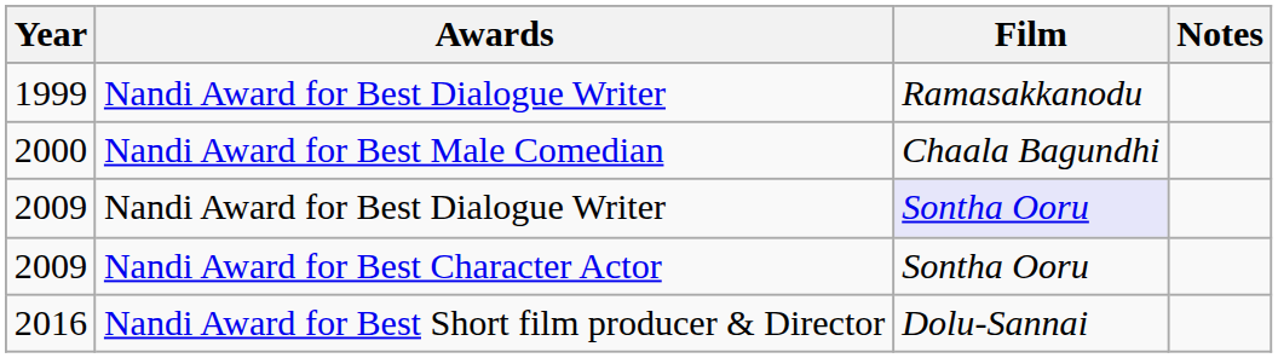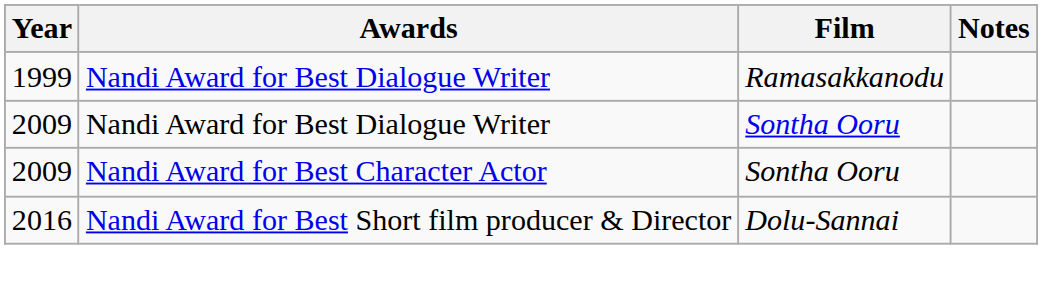 <table class="wikitable sortable">
 <tr>
 <th>Year</th>
 <th>Awards</th>
 <th>Film</th>
 <th>Notes</th>
 </tr>
 <tr>
 <td>1999</td>
 <td><a href='#'>Nandi Award for Best Dialogue Writer</a></td>
 <td><em>Ramasakkanodu</em></td>
 <td></td>
 </tr>
 <tr>
-<td>2000</td>
-<td><a href='#'>Nandi Award for Best Male Comedian</a></td>
-<td><em>Chaala Bagundhi</em></td>
-<td></td>
-</tr>
-<tr>
 <td>2009</td>
 <td>Nandi Award for Best Dialogue Writer</td>
-<td style="background: lavender;"><em><a href='#'>Sontha Ooru</a></em></td>
+<td><em><a href='#'>Sontha Ooru</a></em></td>
 <td></td>
 </tr>
 <tr>
 <td>2009</td>
 <td><a href='#'>Nandi Award for Best Character Actor</a></td>
 <td><em>Sontha Ooru</em></td>
 <td></td>
 </tr>
 <tr>
 <td>2016</td>
 <td><a href='#'>Nandi Award for Best</a> Short film producer & Director</td>
 <td><em>Dolu-Sannai</em></td>
 <td></td>
 </tr>
 </table>
